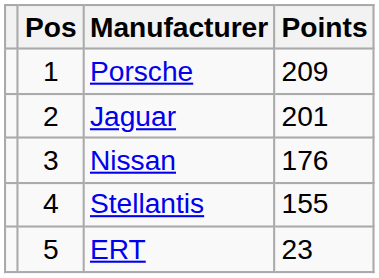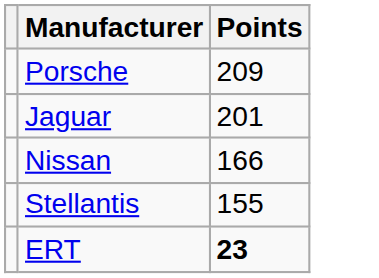 <table class="wikitable" style="font-size: 85%;">
 <tr>
 <th></th>
-<th>Pos</th>
 <th>Manufacturer</th>
 <th>Points</th>
 </tr>
 <tr>
 <td align="left"></td>
-<td align="center">1</td>
 <td> <a href='#'>Porsche</a></td>
 <td align="left">209</td>
 </tr>
 <tr>
 <td align="left"></td>
-<td align="center">2</td>
 <td> <a href='#'>Jaguar</a></td>
 <td align="left">201</td>
 </tr>
 <tr>
 <td align="left"></td>
-<td align="center">3</td>
 <td> <a href='#'>Nissan</a></td>
-<td align="left">176</td>
+<td align="left">166</td>
 </tr>
 <tr>
 <td align="left"></td>
-<td align="center">4</td>
 <td> <a href='#'>Stellantis</a></td>
 <td align="left">155</td>
 </tr>
 <tr>
 <td align="left"></td>
-<td align="center">5</td>
 <td> <a href='#'>ERT</a></td>
-<td align="left">23</td>
+<td align="left"><strong>23</strong></td>
 </tr>
 </table>
